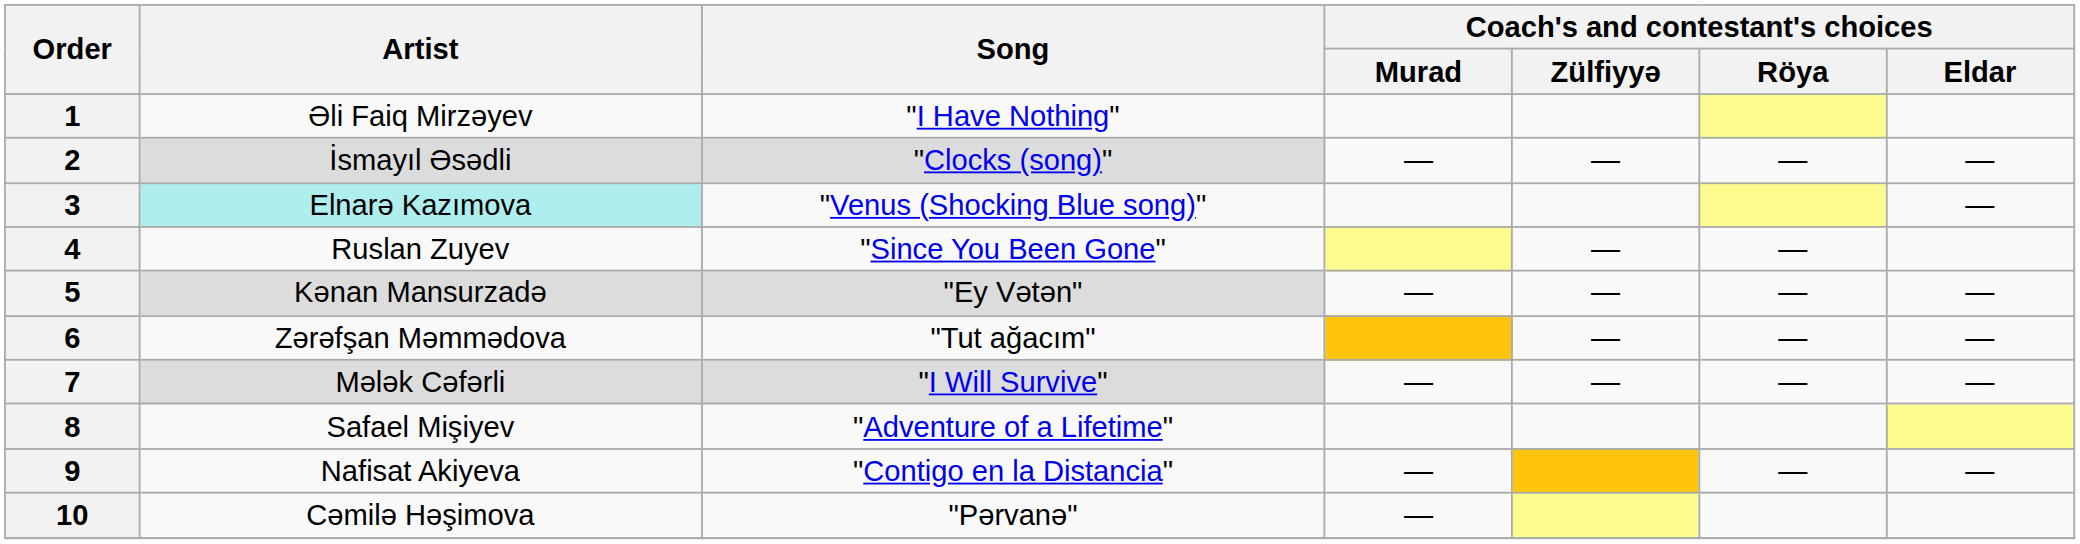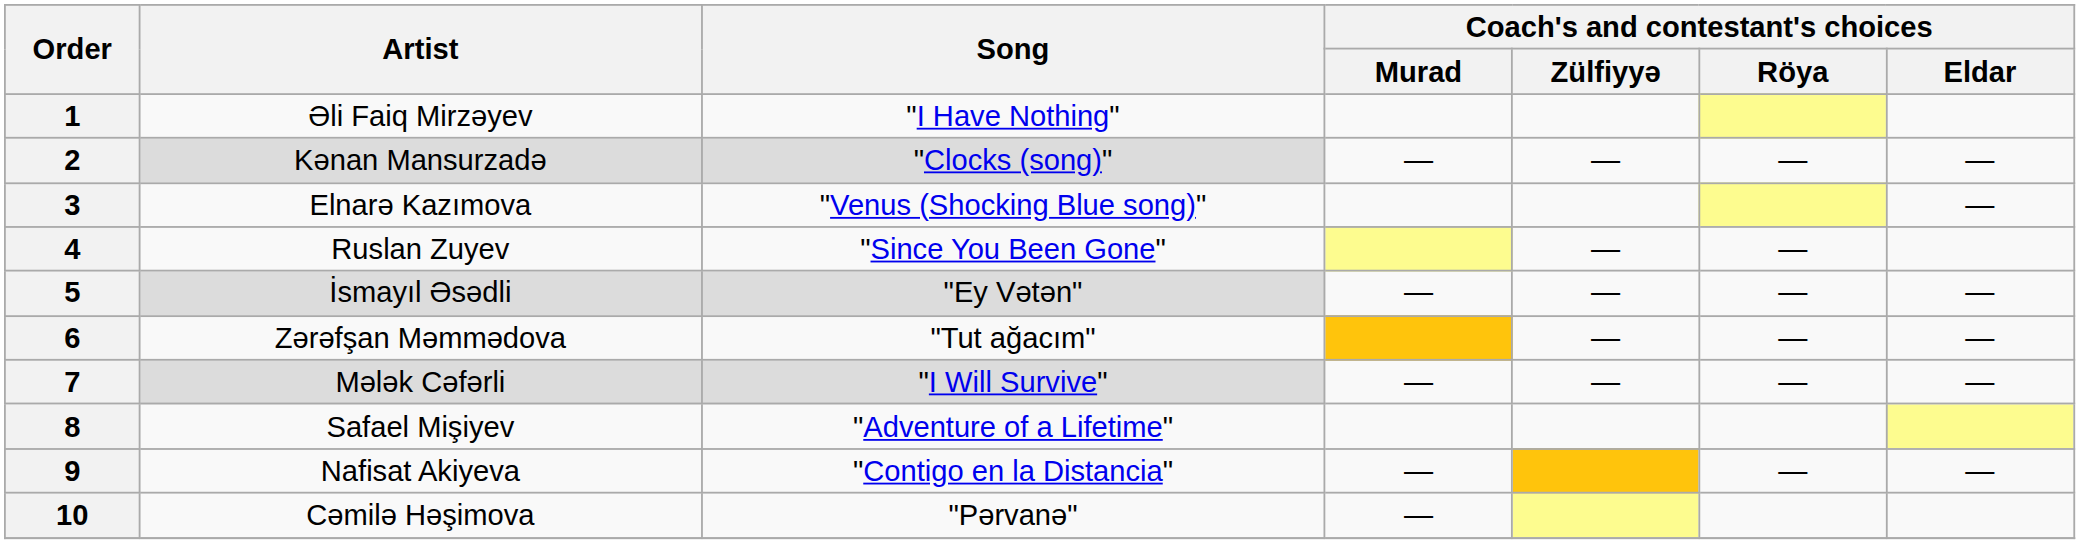 <table class="wikitable" style="text-align:center; line-height:17px; width:90%;">
 <tr>
 <th scope="col" rowspan="2" style="width:04%;">Order</th>
 <th scope="col" rowspan="2" style="width:18%;">Artist</th>
 <th scope="col" rowspan="2" style="width:20%;">Song</th>
 <th scope="col" colspan="4" style="width:27%;">Coach's and contestant's choices</th>
 </tr>
 <tr>
 <th style="width:06%;">Murad</th>
 <th style="width:06%;">Zülfiyyə</th>
 <th style="width:06%;">Röya</th>
 <th style="width:06%;">Eldar</th>
 </tr>
 <tr>
 <th>1</th>
 <td>Əli Faiq Mirzəyev</td>
 <td>"<a href='#'>I Have Nothing</a>"</td>
 <td><strong></strong></td>
 <td><strong></strong></td>
 <td style="background:#fdfc8f;"><strong></strong></td>
 <td><strong></strong></td>
 </tr>
 <tr>
 <th>2</th>
-<td style="background:#DCDCDC;">İsmayıl Əsədli</td>
+<td style="background:#DCDCDC;">Kənan Mansurzadə</td>
 <td style="background:#DCDCDC;">"<a href='#'>Clocks (song)</a>"</td>
 <td>—</td>
 <td>—</td>
 <td>—</td>
 <td>—</td>
 </tr>
 <tr>
 <th>3</th>
-<td style="background: paleturquoise;">Elnarə Kazımova</td>
+<td>Elnarə Kazımova</td>
 <td>"<a href='#'>Venus (Shocking Blue song)</a>"</td>
 <td><strong></strong></td>
 <td><strong></strong></td>
 <td style="background:#fdfc8f;"><strong></strong></td>
 <td>—</td>
 </tr>
 <tr>
 <th>4</th>
 <td>Ruslan Zuyev</td>
 <td>"<a href='#'>Since You Been Gone</a>"</td>
 <td style="background:#fdfc8f;"><strong></strong></td>
 <td>—</td>
 <td>—</td>
 <td><strong></strong></td>
 </tr>
 <tr>
 <th>5</th>
-<td style="background:#DCDCDC;">Kənan Mansurzadə</td>
+<td style="background:#DCDCDC;">İsmayıl Əsədli</td>
 <td style="background:#DCDCDC;">"Ey Vətən"</td>
 <td>—</td>
 <td>—</td>
 <td>—</td>
 <td>—</td>
 </tr>
 <tr>
 <th>6</th>
 <td>Zərəfşan Məmmədova</td>
 <td>"Tut ağacım"</td>
 <td style="background:#FFC40C;"><strong></strong></td>
 <td>—</td>
 <td>—</td>
 <td>—</td>
 </tr>
 <tr>
 <th>7</th>
 <td style="background:#DCDCDC;">Mələk Cəfərli</td>
 <td style="background:#DCDCDC;">"<a href='#'>I Will Survive</a>"</td>
 <td>—</td>
 <td>—</td>
 <td>—</td>
 <td>—</td>
 </tr>
 <tr>
 <th>8</th>
 <td>Safael Mişiyev</td>
 <td>"<a href='#'>Adventure of a Lifetime</a>"</td>
 <td><strong></strong></td>
 <td><strong></strong></td>
 <td><strong></strong></td>
 <td style="background:#fdfc8f;"><strong></strong></td>
 </tr>
 <tr>
 <th>9</th>
 <td>Nafisat Akiyeva</td>
 <td>"<a href='#'>Contigo en la Distancia</a>"</td>
 <td>—</td>
 <td style="background:#FFC40C;"><strong></strong></td>
 <td>—</td>
 <td>—</td>
 </tr>
 <tr>
 <th>10</th>
 <td>Cəmilə Həşimova</td>
 <td>"Pərvanə"</td>
 <td>—</td>
 <td style="background:#fdfc8f;"><strong></strong></td>
 <td><strong></strong></td>
 <td><strong></strong></td>
 </tr>
 <tr>
 </tr>
 </table>
